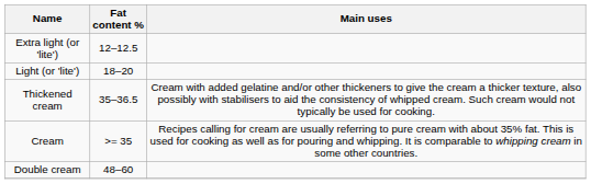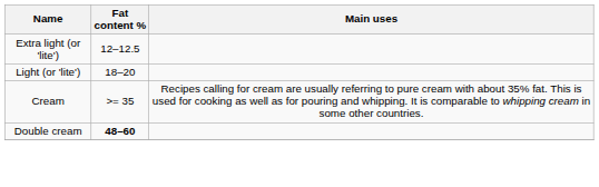 <table class="wikitable">
 <tr>
 <th width=120px>Name</th>
 <th>Fat content %</th>
 <th>Main uses</th>
 </tr>
 <tr style="text-align: center;">
 <td>Extra light (or 'lite')</td>
 <td>12–12.5</td>
 <td></td>
 </tr>
 <tr style="text-align: center;">
 <td>Light (or 'lite')</td>
 <td>18–20</td>
 <td></td>
 </tr>
 <tr style="text-align: center;">
-<td>Thickened cream</td>
-<td>35–36.5</td>
-<td>Cream with added gelatine and/or other thickeners to give the cream a thicker texture, also possibly with stabilisers to aid the consistency of whipped cream. Such cream would not typically be used for cooking.</td>
-</tr>
-<tr style="text-align: center;">
 <td>Cream</td>
 <td>>= 35</td>
 <td>Recipes calling for cream are usually referring to pure cream with about 35% fat. This is used for cooking as well as for pouring and whipping. It is comparable to <em>whipping cream</em> in some other countries.</td>
 </tr>
 <tr style="text-align: center;">
 <td>Double cream</td>
-<td>48–60</td>
+<td><strong>48–60</strong></td>
 <td></td>
 </tr>
 <tr style="text-align: center;">
 </tr>
 </table>
